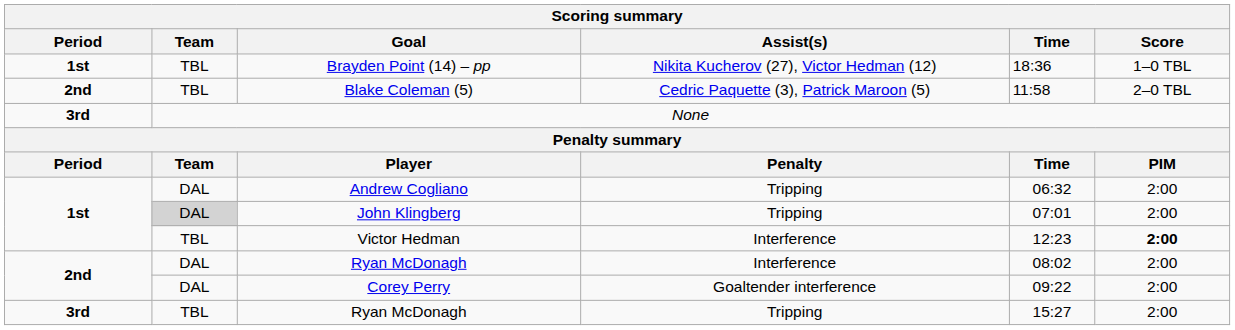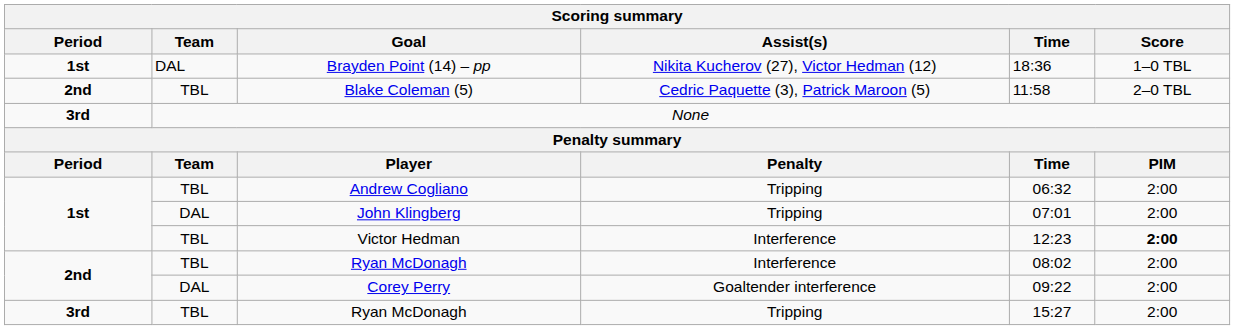 <table style="width:100%;" class="wikitable">
 <tr>
 <th colspan="6">Scoring summary</th>
 </tr>
 <tr>
 <th style="width:12%;">Period</th>
 <th style="width:7%;">Team</th>
 <th style="width:28%;">Goal</th>
 <th style="width:35%;">Assist(s)</th>
 <th style="width:7%;">Time</th>
 <th style="width:11%;">Score</th>
 </tr>
 <tr>
 <td style="text-align:center;" rowspan="1"><strong>1st</strong></td>
-<td style="text-align:center;">TBL</td>
+<td>DAL</td>
 <td style="text-align:center;"><a href='#'>Brayden Point</a> (14) – <em>pp</em></td>
 <td style="text-align:center;"><a href='#'>Nikita Kucherov</a> (27), <a href='#'>Victor Hedman</a> (12)</td>
 <td>18:36</td>
 <td style="text-align:center;">1–0 TBL</td>
 </tr>
 <tr>
 <td style="text-align:center;" rowspan="1"><strong>2nd</strong></td>
 <td style="text-align:center;">TBL</td>
 <td style="text-align:center;"><a href='#'>Blake Coleman</a> (5)</td>
 <td style="text-align:center;"><a href='#'>Cedric Paquette</a> (3), <a href='#'>Patrick Maroon</a> (5)</td>
 <td>11:58</td>
 <td style="text-align:center;">2–0 TBL</td>
 </tr>
 <tr style="text-align:center;">
 <td rowspan="1"><strong>3rd</strong></td>
 <td colspan="5"><em>None</em></td>
 </tr>
 <tr>
 <th colspan="6">Penalty summary</th>
 </tr>
 <tr>
 <th style="width:12%;">Period</th>
 <th style="width:7%;">Team</th>
 <th style="width:28%;">Player</th>
 <th style="width:35%;">Penalty</th>
 <th style="width:7%;">Time</th>
 <th style="width:11%;">PIM</th>
 </tr>
 <tr style="text-align:center;">
 <td rowspan="3"><strong>1st</strong></td>
-<td>DAL</td>
+<td>TBL</td>
 <td><a href='#'>Andrew Cogliano</a></td>
 <td>Tripping</td>
 <td>06:32</td>
 <td>2:00</td>
 </tr>
 <tr style="text-align:center;">
-<td style="background: lightgrey;">DAL</td>
+<td>DAL</td>
 <td><a href='#'>John Klingberg</a></td>
 <td>Tripping</td>
 <td style="text-align:center;">07:01</td>
 <td>2:00</td>
 </tr>
 <tr style="text-align:center;">
 <td>TBL</td>
 <td>Victor Hedman</td>
 <td>Interference</td>
 <td style="text-align:center;">12:23</td>
 <td><strong>2:00</strong></td>
 </tr>
 <tr style="text-align:center;">
 <td rowspan="2"><strong>2nd</strong></td>
-<td>DAL</td>
+<td>TBL</td>
 <td><a href='#'>Ryan McDonagh</a></td>
 <td>Interference</td>
 <td>08:02</td>
 <td>2:00</td>
 </tr>
 <tr style="text-align:center;">
 <td>DAL</td>
 <td><a href='#'>Corey Perry</a></td>
 <td>Goaltender interference</td>
 <td>09:22</td>
 <td>2:00</td>
 </tr>
 <tr style="text-align:center;">
 <td rowspan="1"><strong>3rd</strong></td>
 <td>TBL</td>
 <td>Ryan McDonagh</td>
 <td>Tripping</td>
 <td>15:27</td>
 <td>2:00</td>
 </tr>
 </table>
